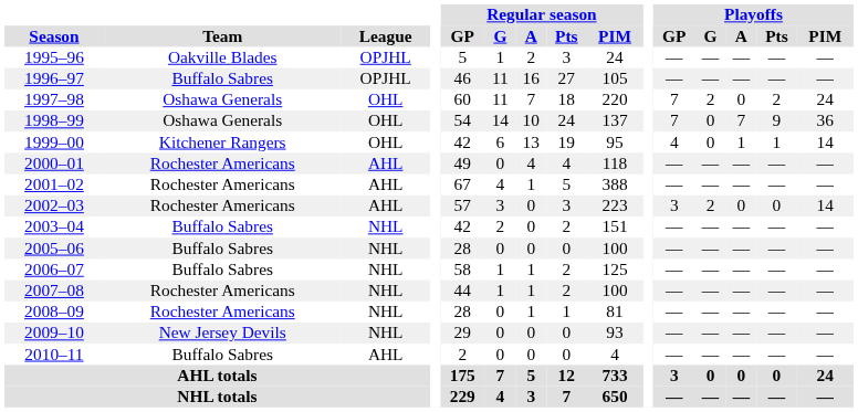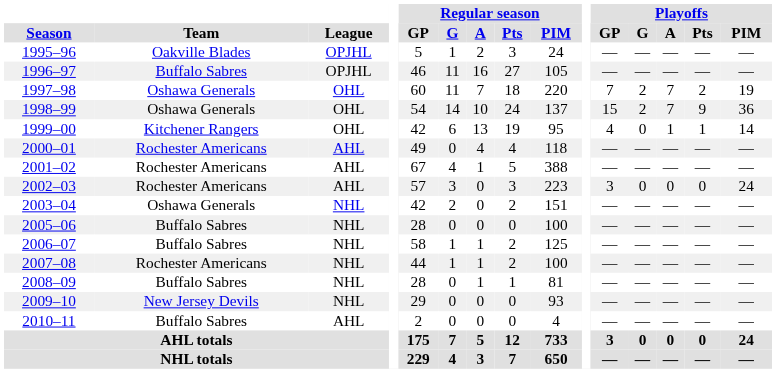 <table border="0" cellpadding="1" cellspacing="0" style="text-align:center; width:50em;">
 <tr style="background:#e0e0e0;">
 <th colspan="3" style="background:#fff;"> </th>
 <th rowspan="99" style="background:#fff;"> </th>
 <th colspan="5"><a href='#'>Regular season</a></th>
 <th rowspan="99" style="background:#fff;"> </th>
 <th colspan="5"><a href='#'>Playoffs</a></th>
 </tr>
 <tr style="background:#e0e0e0;">
 <th><a href='#'>Season</a></th>
 <th>Team</th>
 <th>League</th>
 <th>GP</th>
 <th><a href='#'>G</a></th>
 <th><a href='#'>A</a></th>
 <th><a href='#'>Pts</a></th>
 <th><a href='#'>PIM</a></th>
 <th>GP</th>
 <th>G</th>
 <th>A</th>
 <th>Pts</th>
 <th>PIM</th>
 </tr>
 <tr>
 <td><a href='#'>1995–96</a></td>
 <td><a href='#'>Oakville Blades</a></td>
 <td><a href='#'>OPJHL</a></td>
 <td>5</td>
 <td>1</td>
 <td>2</td>
 <td>3</td>
 <td>24</td>
 <td>—</td>
 <td>—</td>
 <td>—</td>
 <td>—</td>
 <td>—</td>
 </tr>
 <tr style="background:#f0f0f0;">
 <td><a href='#'>1996–97</a></td>
 <td><a href='#'>Buffalo Sabres</a></td>
 <td>OPJHL</td>
 <td>46</td>
 <td>11</td>
 <td>16</td>
 <td>27</td>
 <td>105</td>
 <td>—</td>
 <td>—</td>
 <td>—</td>
 <td>—</td>
 <td>—</td>
 </tr>
 <tr>
 <td><a href='#'>1997–98</a></td>
 <td><a href='#'>Oshawa Generals</a></td>
 <td><a href='#'>OHL</a></td>
 <td>60</td>
 <td>11</td>
 <td>7</td>
 <td>18</td>
 <td>220</td>
 <td>7</td>
 <td>2</td>
-<td>0</td>
+<td>7</td>
 <td>2</td>
-<td>24</td>
+<td>19</td>
 </tr>
 <tr style="background:#f0f0f0;">
 <td><a href='#'>1998–99</a></td>
 <td>Oshawa Generals</td>
 <td>OHL</td>
 <td>54</td>
 <td>14</td>
 <td>10</td>
 <td>24</td>
 <td>137</td>
-<td>7</td>
-<td>0</td>
+<td>15</td>
+<td>2</td>
 <td>7</td>
 <td>9</td>
 <td>36</td>
 </tr>
 <tr>
 <td><a href='#'>1999–00</a></td>
 <td><a href='#'>Kitchener Rangers</a></td>
 <td>OHL</td>
 <td>42</td>
 <td>6</td>
 <td>13</td>
 <td>19</td>
 <td>95</td>
 <td>4</td>
 <td>0</td>
 <td>1</td>
 <td>1</td>
 <td>14</td>
 </tr>
 <tr style="background:#f0f0f0;">
 <td><a href='#'>2000–01</a></td>
 <td><a href='#'>Rochester Americans</a></td>
 <td><a href='#'>AHL</a></td>
 <td>49</td>
 <td>0</td>
 <td>4</td>
 <td>4</td>
 <td>118</td>
 <td>—</td>
 <td>—</td>
 <td>—</td>
 <td>—</td>
 <td>—</td>
 </tr>
 <tr>
 <td><a href='#'>2001–02</a></td>
 <td>Rochester Americans</td>
 <td>AHL</td>
 <td>67</td>
 <td>4</td>
 <td>1</td>
 <td>5</td>
 <td>388</td>
 <td>—</td>
 <td>—</td>
 <td>—</td>
 <td>—</td>
 <td>—</td>
 </tr>
 <tr style="background:#f0f0f0;">
 <td><a href='#'>2002–03</a></td>
 <td>Rochester Americans</td>
 <td>AHL</td>
 <td>57</td>
 <td>3</td>
 <td>0</td>
 <td>3</td>
 <td>223</td>
 <td>3</td>
-<td>2</td>
 <td>0</td>
 <td>0</td>
-<td>14</td>
+<td>0</td>
+<td>24</td>
 </tr>
 <tr>
 <td><a href='#'>2003–04</a></td>
-<td><a href='#'>Buffalo Sabres</a></td>
+<td>Oshawa Generals</td>
 <td><a href='#'>NHL</a></td>
 <td>42</td>
 <td>2</td>
 <td>0</td>
 <td>2</td>
 <td>151</td>
 <td>—</td>
 <td>—</td>
 <td>—</td>
 <td>—</td>
 <td>—</td>
 </tr>
 <tr style="background:#f0f0f0;">
 <td><a href='#'>2005–06</a></td>
 <td>Buffalo Sabres</td>
 <td>NHL</td>
 <td>28</td>
 <td>0</td>
 <td>0</td>
 <td>0</td>
 <td>100</td>
 <td>—</td>
 <td>—</td>
 <td>—</td>
 <td>—</td>
 <td>—</td>
 </tr>
 <tr>
 <td><a href='#'>2006–07</a></td>
 <td>Buffalo Sabres</td>
 <td>NHL</td>
 <td>58</td>
 <td>1</td>
 <td>1</td>
 <td>2</td>
 <td>125</td>
 <td>—</td>
 <td>—</td>
 <td>—</td>
 <td>—</td>
 <td>—</td>
 </tr>
 <tr style="background:#f0f0f0;">
 <td><a href='#'>2007–08</a></td>
 <td>Rochester Americans</td>
 <td>NHL</td>
 <td>44</td>
 <td>1</td>
 <td>1</td>
 <td>2</td>
 <td>100</td>
 <td>—</td>
 <td>—</td>
 <td>—</td>
 <td>—</td>
 <td>—</td>
 </tr>
 <tr>
 <td><a href='#'>2008–09</a></td>
-<td><a href='#'>Rochester Americans</a></td>
+<td>Buffalo Sabres</td>
 <td>NHL</td>
 <td>28</td>
 <td>0</td>
 <td>1</td>
 <td>1</td>
 <td>81</td>
 <td>—</td>
 <td>—</td>
 <td>—</td>
 <td>—</td>
 <td>—</td>
 </tr>
 <tr style="background:#f0f0f0;">
 <td><a href='#'>2009–10</a></td>
 <td><a href='#'>New Jersey Devils</a></td>
 <td>NHL</td>
 <td>29</td>
 <td>0</td>
 <td>0</td>
 <td>0</td>
 <td>93</td>
 <td>—</td>
 <td>—</td>
 <td>—</td>
 <td>—</td>
 <td>—</td>
 </tr>
 <tr>
 <td><a href='#'>2010–11</a></td>
 <td>Buffalo Sabres</td>
 <td>AHL</td>
 <td>2</td>
 <td>0</td>
 <td>0</td>
 <td>0</td>
 <td>4</td>
 <td>—</td>
 <td>—</td>
 <td>—</td>
 <td>—</td>
 <td>—</td>
 </tr>
 <tr style="background:#e0e0e0;">
 <th colspan="3">AHL totals</th>
 <th>175</th>
 <th>7</th>
 <th>5</th>
 <th>12</th>
 <th>733</th>
 <th>3</th>
 <th>0</th>
 <th>0</th>
 <th>0</th>
 <th>24</th>
 </tr>
 <tr style="background:#e0e0e0;">
 <th colspan="3">NHL totals</th>
 <th>229</th>
 <th>4</th>
 <th>3</th>
 <th>7</th>
 <th>650</th>
 <th>—</th>
 <th>—</th>
 <th>—</th>
 <th>—</th>
 <th>—</th>
 </tr>
 </table>
